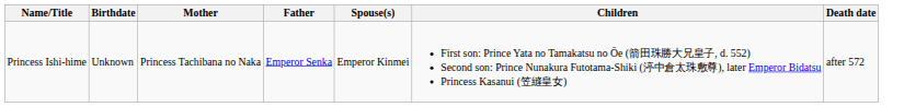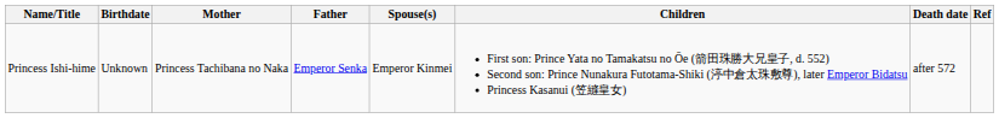 <table class="wikitable">
 <tr>
 <th>Name/Title</th>
 <th>Birthdate</th>
 <th>Mother</th>
 <th>Father</th>
 <th>Spouse(s)</th>
 <th>Children</th>
 <th>Death date</th>
+<th>Ref</th>
 </tr>
 <tr>
 <td>Princess Ishi-hime</td>
 <td>Unknown</td>
 <td>Princess Tachibana no Naka</td>
 <td><a href='#'>Emperor Senka</a></td>
 <td>Emperor Kinmei</td>
 <td><br><ul><li>First son: Prince Yata no Tamakatsu no Ōe (箭田珠勝大兄皇子, d. 552)</li><li>Second son: Prince Nunakura Futotama-Shiki (渟中倉太珠敷尊), later <a href='#'>Emperor Bidatsu</a></li><li>Princess Kasanui (笠縫皇女)</li></ul></td>
 <td>after 572</td>
+<td></td>
 </tr>
 </table>
